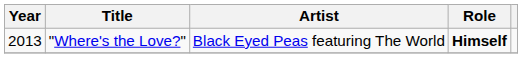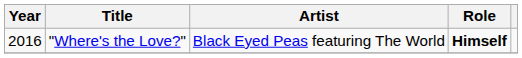 <table class="wikitable">
 <tr>
 <th>Year</th>
 <th>Title</th>
 <th>Artist</th>
 <th>Role</th>
 <th scope="col"></th>
 </tr>
 <tr>
-<td>2013</td>
+<td>2016</td>
 <td>"<a href='#'>Where's the Love?</a>"</td>
 <td><a href='#'>Black Eyed Peas</a> featuring The World</td>
 <td><strong>Himself</strong></td>
 <td></td>
 </tr>
 <tr>
 </tr>
 </table>
